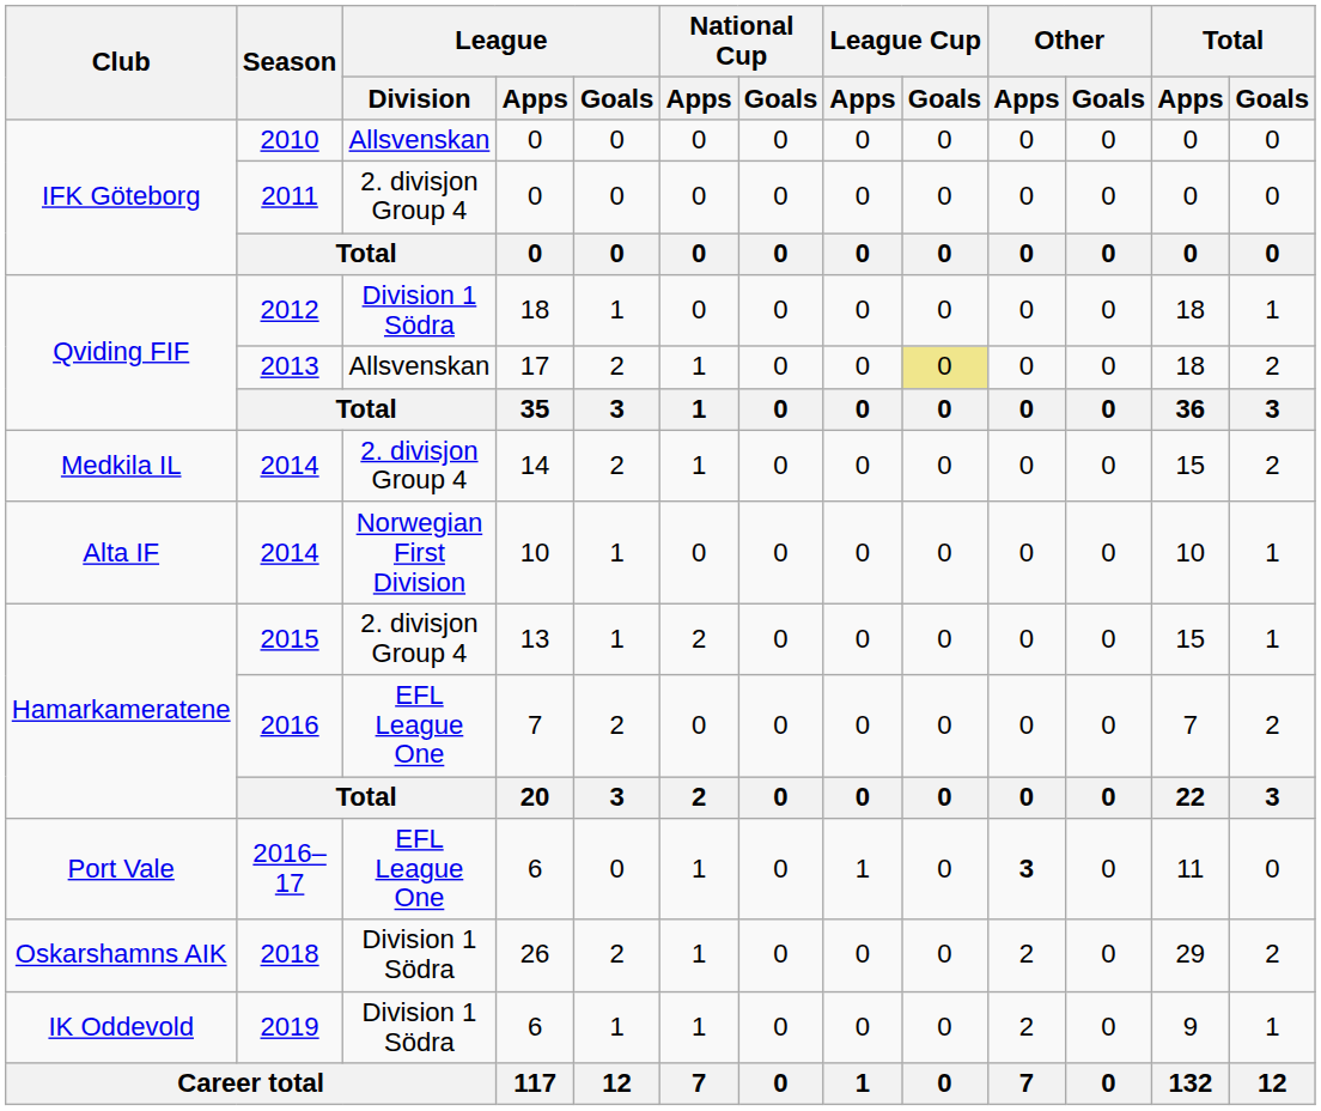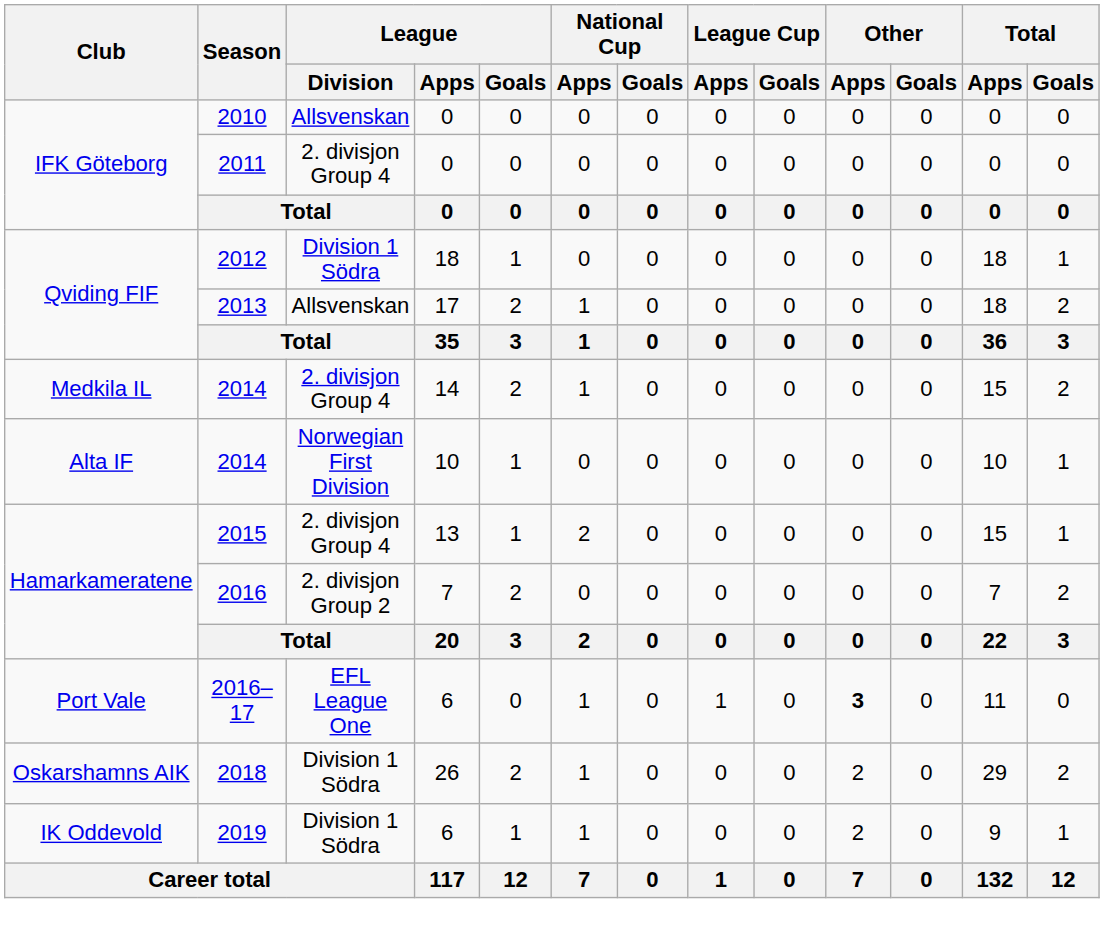 <table class="wikitable" style="text-align:center">
 <tr>
 <th rowspan="2">Club</th>
 <th rowspan="2">Season</th>
 <th colspan="3">League</th>
 <th colspan="2">National Cup</th>
 <th colspan="2">League Cup</th>
 <th colspan="2">Other</th>
 <th colspan="2">Total</th>
 </tr>
 <tr>
 <th>Division</th>
 <th>Apps</th>
 <th>Goals</th>
 <th>Apps</th>
 <th>Goals</th>
 <th>Apps</th>
 <th>Goals</th>
 <th>Apps</th>
 <th>Goals</th>
 <th>Apps</th>
 <th>Goals</th>
 </tr>
 <tr>
 <td rowspan="3"><a href='#'>IFK Göteborg</a></td>
 <td><a href='#'>2010</a></td>
 <td><a href='#'>Allsvenskan</a></td>
 <td>0</td>
 <td>0</td>
 <td>0</td>
 <td>0</td>
 <td>0</td>
 <td>0</td>
 <td>0</td>
 <td>0</td>
 <td>0</td>
 <td>0</td>
 </tr>
 <tr>
 <td><a href='#'>2011</a></td>
 <td>2. divisjon Group 4</td>
 <td>0</td>
 <td>0</td>
 <td>0</td>
 <td>0</td>
 <td>0</td>
 <td>0</td>
 <td>0</td>
 <td>0</td>
 <td>0</td>
 <td>0</td>
 </tr>
 <tr>
 <th colspan="2">Total</th>
 <th>0</th>
 <th>0</th>
 <th>0</th>
 <th>0</th>
 <th>0</th>
 <th>0</th>
 <th>0</th>
 <th>0</th>
 <th>0</th>
 <th>0</th>
 </tr>
 <tr>
 <td rowspan="3"><a href='#'>Qviding FIF</a></td>
 <td><a href='#'>2012</a></td>
 <td><a href='#'>Division 1 Södra</a></td>
 <td>18</td>
 <td>1</td>
 <td>0</td>
 <td>0</td>
 <td>0</td>
 <td>0</td>
 <td>0</td>
 <td>0</td>
 <td>18</td>
 <td>1</td>
 </tr>
 <tr>
 <td><a href='#'>2013</a></td>
 <td>Allsvenskan</td>
 <td>17</td>
 <td>2</td>
 <td>1</td>
 <td>0</td>
 <td>0</td>
-<td style="background: khaki;">0</td>
+<td>0</td>
 <td>0</td>
 <td>0</td>
 <td>18</td>
 <td>2</td>
 </tr>
 <tr>
 <th colspan="2">Total</th>
 <th>35</th>
 <th>3</th>
 <th>1</th>
 <th>0</th>
 <th>0</th>
 <th>0</th>
 <th>0</th>
 <th>0</th>
 <th>36</th>
 <th>3</th>
 </tr>
 <tr>
 <td><a href='#'>Medkila IL</a></td>
 <td><a href='#'>2014</a></td>
 <td><a href='#'>2. divisjon</a> Group 4</td>
 <td>14</td>
 <td>2</td>
 <td>1</td>
 <td>0</td>
 <td>0</td>
 <td>0</td>
 <td>0</td>
 <td>0</td>
 <td>15</td>
 <td>2</td>
 </tr>
 <tr>
 <td><a href='#'>Alta IF</a></td>
 <td><a href='#'>2014</a></td>
 <td><a href='#'>Norwegian First Division</a></td>
 <td>10</td>
 <td>1</td>
 <td>0</td>
 <td>0</td>
 <td>0</td>
 <td>0</td>
 <td>0</td>
 <td>0</td>
 <td>10</td>
 <td>1</td>
 </tr>
 <tr>
 <td rowspan="3"><a href='#'>Hamarkameratene</a></td>
 <td><a href='#'>2015</a></td>
 <td>2. divisjon Group 4</td>
 <td>13</td>
 <td>1</td>
 <td>2</td>
 <td>0</td>
 <td>0</td>
 <td>0</td>
 <td>0</td>
 <td>0</td>
 <td>15</td>
 <td>1</td>
 </tr>
 <tr>
 <td><a href='#'>2016</a></td>
-<td><a href='#'>EFL League One</a></td>
+<td>2. divisjon Group 2</td>
 <td>7</td>
 <td>2</td>
 <td>0</td>
 <td>0</td>
 <td>0</td>
 <td>0</td>
 <td>0</td>
 <td>0</td>
 <td>7</td>
 <td>2</td>
 </tr>
 <tr>
 <th colspan="2">Total</th>
 <th>20</th>
 <th>3</th>
 <th>2</th>
 <th>0</th>
 <th>0</th>
 <th>0</th>
 <th>0</th>
 <th>0</th>
 <th>22</th>
 <th>3</th>
 </tr>
 <tr>
 <td><a href='#'>Port Vale</a></td>
 <td><a href='#'>2016–17</a></td>
 <td><a href='#'>EFL League One</a></td>
 <td>6</td>
 <td>0</td>
 <td>1</td>
 <td>0</td>
 <td>1</td>
 <td>0</td>
 <td><strong>3</strong></td>
 <td>0</td>
 <td>11</td>
 <td>0</td>
 </tr>
 <tr>
 <td><a href='#'>Oskarshamns AIK</a></td>
 <td><a href='#'>2018</a></td>
 <td>Division 1 Södra</td>
 <td>26</td>
 <td>2</td>
 <td>1</td>
 <td>0</td>
 <td>0</td>
 <td>0</td>
 <td>2</td>
 <td>0</td>
 <td>29</td>
 <td>2</td>
 </tr>
 <tr>
 <td><a href='#'>IK Oddevold</a></td>
 <td><a href='#'>2019</a></td>
 <td>Division 1 Södra</td>
 <td>6</td>
 <td>1</td>
 <td>1</td>
 <td>0</td>
 <td>0</td>
 <td>0</td>
 <td>2</td>
 <td>0</td>
 <td>9</td>
 <td>1</td>
 </tr>
 <tr>
 <th colspan="3">Career total</th>
 <th>117</th>
 <th>12</th>
 <th>7</th>
 <th>0</th>
 <th>1</th>
 <th>0</th>
 <th>7</th>
 <th>0</th>
 <th>132</th>
 <th>12</th>
 </tr>
 </table>
